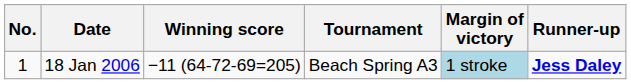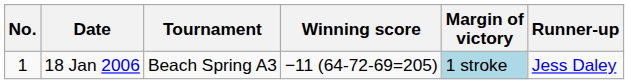 <table class="wikitable" style="font-size:95%;">
 <tr>
 <th>No.</th>
 <th>Date</th>
+<th>Tournament</th>
 <th>Winning score</th>
-<th>Tournament</th>
 <th>Margin of<br>victory</th>
 <th>Runner-up</th>
 </tr>
 <tr>
 <td align=center>1</td>
 <td align=right>18 Jan <a href='#'>2006</a></td>
+<td>Beach Spring A3</td>
 <td>−11 (64-72-69=205)</td>
-<td>Beach Spring A3</td>
 <td style="background: lightblue;">1 stroke</td>
-<td><strong> <a href='#'>Jess Daley</a></strong></td>
+<td> <a href='#'>Jess Daley</a></td>
 </tr>
 </table>
